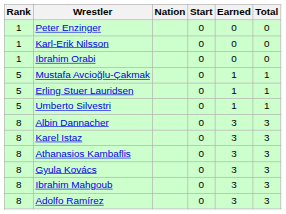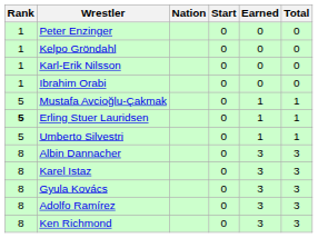 <table class="wikitable sortable" style="text-align:center;">
 <tr>
 <th>Rank</th>
 <th>Wrestler</th>
 <th>Nation</th>
 <th>Start</th>
 <th>Earned</th>
 <th>Total</th>
 </tr>
 <tr style="background:#cfc;">
 <td>1</td>
 <td align=left><a href='#'>Peter Enzinger</a></td>
+<td align=left></td>
+<td>0</td>
+<td>0</td>
+<td>0</td>
+</tr>
+<tr style="background:#cfc;">
+<td>1</td>
+<td align=left><a href='#'>Kelpo Gröndahl</a></td>
 <td align=left></td>
 <td>0</td>
 <td>0</td>
 <td>0</td>
 </tr>
 <tr style="background:#cfc;">
 <td>1</td>
 <td align=left><a href='#'>Karl-Erik Nilsson</a></td>
 <td align=left></td>
 <td>0</td>
 <td>0</td>
 <td>0</td>
 </tr>
 <tr style="background:#cfc;">
 <td>1</td>
 <td align=left><a href='#'>Ibrahim Orabi</a></td>
 <td align=left></td>
 <td>0</td>
 <td>0</td>
 <td>0</td>
 </tr>
 <tr style="background:#cfc;">
 <td>5</td>
 <td align=left><a href='#'>Mustafa Avcioğlu-Çakmak</a></td>
 <td align=left></td>
 <td>0</td>
 <td>1</td>
 <td>1</td>
 </tr>
 <tr style="background:#cfc;">
-<td>5</td>
+<td><strong>5</strong></td>
 <td align=left><a href='#'>Erling Stuer Lauridsen</a></td>
 <td align=left></td>
 <td>0</td>
 <td>1</td>
 <td>1</td>
 </tr>
 <tr style="background:#cfc;">
 <td>5</td>
 <td align=left><a href='#'>Umberto Silvestri</a></td>
 <td align=left></td>
 <td>0</td>
 <td>1</td>
 <td>1</td>
 </tr>
 <tr style="background:#cfc;">
 <td>8</td>
 <td align=left><a href='#'>Albin Dannacher</a></td>
 <td align=left></td>
 <td>0</td>
 <td>3</td>
 <td>3</td>
 </tr>
 <tr style="background:#cfc;">
 <td>8</td>
 <td align=left><a href='#'>Karel Istaz</a></td>
 <td align=left></td>
 <td>0</td>
 <td>3</td>
 <td>3</td>
 </tr>
 <tr style="background:#cfc;">
 <td>8</td>
-<td align=left><a href='#'>Athanasios Kambaflis</a></td>
-<td align=left></td>
-<td>0</td>
-<td>3</td>
-<td>3</td>
-</tr>
-<tr style="background:#cfc;">
-<td>8</td>
 <td align=left><a href='#'>Gyula Kovács</a></td>
-<td align=left></td>
-<td>0</td>
-<td>3</td>
-<td>3</td>
-</tr>
-<tr style="background:#cfc;">
-<td>8</td>
-<td align=left><a href='#'>Ibrahim Mahgoub</a></td>
 <td align=left></td>
 <td>0</td>
 <td>3</td>
 <td>3</td>
 </tr>
 <tr style="background:#cfc;">
 <td>8</td>
 <td align=left><a href='#'>Adolfo Ramírez</a></td>
 <td align=left></td>
 <td>0</td>
 <td>3</td>
 <td>3</td>
 </tr>
+<tr style="background:#cfc;">
+<td>8</td>
+<td align=left><a href='#'>Ken Richmond</a></td>
+<td align=left></td>
+<td>0</td>
+<td>3</td>
+<td>3</td>
+</tr>
 </table>
